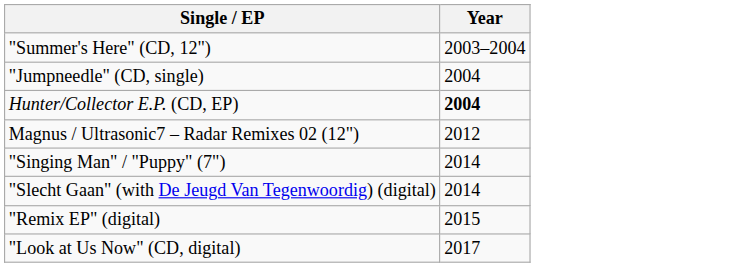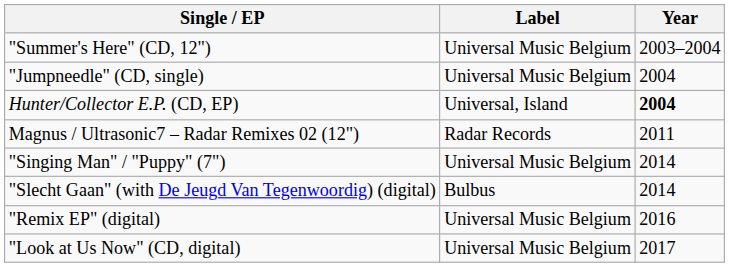 <table class="wikitable">
 <tr>
 <th>Single / EP</th>
+<th>Label</th>
 <th>Year</th>
 </tr>
 <tr>
 <td>"Summer's Here" (CD, 12")</td>
+<td>Universal Music Belgium</td>
 <td>2003–2004</td>
 </tr>
 <tr>
 <td>"Jumpneedle" (CD, single)</td>
+<td>Universal Music Belgium</td>
 <td>2004</td>
 </tr>
 <tr>
 <td><em>Hunter/Collector E.P.</em> (CD, EP)</td>
+<td>Universal, Island</td>
 <td><strong>2004</strong></td>
 </tr>
 <tr>
 <td>Magnus / Ultrasonic7 – Radar Remixes 02 (12")</td>
-<td>2012</td>
+<td>Radar Records</td>
+<td>2011</td>
 </tr>
 <tr>
 <td>"Singing Man" / "Puppy" (7")</td>
+<td>Universal Music Belgium</td>
 <td>2014</td>
 </tr>
 <tr>
 <td>"Slecht Gaan" (with <a href='#'>De Jeugd Van Tegenwoordig</a>) (digital)</td>
+<td>Bulbus</td>
 <td>2014</td>
 </tr>
 <tr>
 <td>"Remix EP" (digital)</td>
-<td>2015</td>
+<td>Universal Music Belgium</td>
+<td>2016</td>
 </tr>
 <tr>
 <td>"Look at Us Now" (CD, digital)</td>
+<td>Universal Music Belgium</td>
 <td>2017</td>
 </tr>
 </table>
